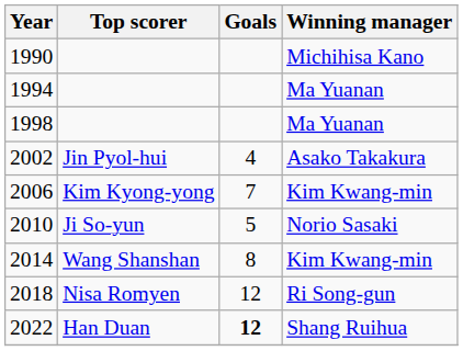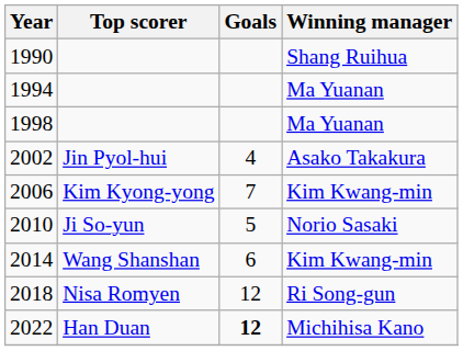 <table class="wikitable">
 <tr>
 <th>Year</th>
 <th>Top scorer</th>
 <th>Goals</th>
 <th>Winning manager</th>
 </tr>
 <tr>
 <td>1990</td>
 <td></td>
 <td></td>
-<td> <a href='#'>Michihisa Kano</a></td>
+<td> <a href='#'>Shang Ruihua</a></td>
 </tr>
 <tr>
 <td>1994</td>
 <td></td>
 <td></td>
 <td> <a href='#'>Ma Yuanan</a></td>
 </tr>
 <tr>
 <td>1998</td>
 <td></td>
 <td></td>
 <td> <a href='#'>Ma Yuanan</a></td>
 </tr>
 <tr>
 <td>2002</td>
 <td> <a href='#'>Jin Pyol-hui</a></td>
 <td align=center>4</td>
 <td> <a href='#'>Asako Takakura</a></td>
 </tr>
 <tr>
 <td>2006</td>
 <td> <a href='#'>Kim Kyong-yong</a></td>
 <td align=center>7</td>
 <td> <a href='#'>Kim Kwang-min</a></td>
 </tr>
 <tr>
 <td>2010</td>
 <td> <a href='#'>Ji So-yun</a></td>
 <td align=center>5</td>
 <td> <a href='#'>Norio Sasaki</a></td>
 </tr>
 <tr>
 <td>2014</td>
 <td> <a href='#'>Wang Shanshan</a></td>
-<td align=center>8</td>
+<td align=center>6</td>
 <td> <a href='#'>Kim Kwang-min</a></td>
 </tr>
 <tr>
 <td>2018</td>
 <td> <a href='#'>Nisa Romyen</a></td>
 <td align=center>12</td>
 <td> <a href='#'>Ri Song-gun</a></td>
 </tr>
 <tr>
 <td>2022</td>
 <td> <a href='#'>Han Duan</a></td>
 <td align=center><strong>12</strong></td>
-<td> <a href='#'>Shang Ruihua</a></td>
+<td> <a href='#'>Michihisa Kano</a></td>
 </tr>
 <tr>
 </tr>
 </table>
